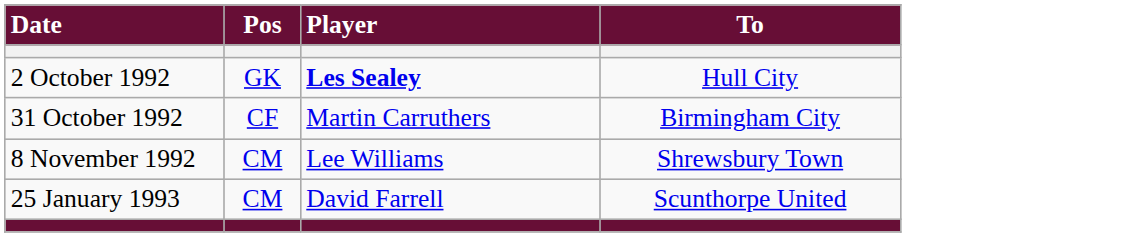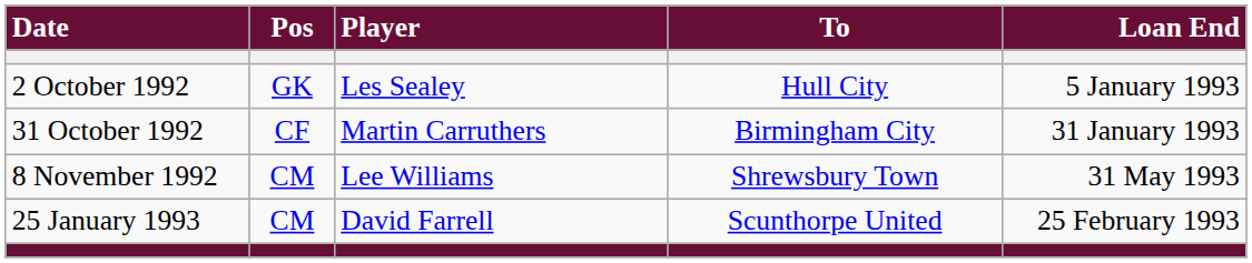 <table class="wikitable">
 <tr>
 <th style="background:#670E36; color:#ffffff; text-align:left; width:130px">Date</th>
 <th style="background:#670E36; color:#ffffff; text-align:center; width:40px">Pos</th>
 <th style="background:#670E36; color:#ffffff; text-align:left; width:180px">Player</th>
 <th style="background:#670E36; color:#ffffff; text-align:center; width:180px">To</th>
+<th style="background:#670E36; color:#ffffff; text-align:right; width:130px">Loan End</th>
 </tr>
 <tr>
+<th></th>
 <th></th>
 <th></th>
 <th></th>
 <th></th>
 </tr>
 <tr>
 <td>2 October 1992</td>
 <td style="text-align:center;"><a href='#'>GK</a></td>
-<td><strong><a href='#'>Les Sealey</a></strong></td>
+<td><a href='#'>Les Sealey</a></td>
 <td style="text-align:center;"><a href='#'>Hull City</a></td>
+<td style="text-align:right;">5 January 1993</td>
 </tr>
 <tr>
 <td>31 October 1992</td>
 <td style="text-align:center;"><a href='#'>CF</a></td>
 <td><a href='#'>Martin Carruthers</a></td>
 <td style="text-align:center;"><a href='#'>Birmingham City</a></td>
+<td style="text-align:right;">31 January 1993</td>
 </tr>
 <tr>
 <td>8 November 1992</td>
 <td style="text-align:center;"><a href='#'>CM</a></td>
 <td><a href='#'>Lee Williams</a></td>
 <td style="text-align:center;"><a href='#'>Shrewsbury Town</a></td>
+<td style="text-align:right;">31 May 1993</td>
 </tr>
 <tr>
 <td>25 January 1993</td>
 <td style="text-align:center;"><a href='#'>CM</a></td>
 <td><a href='#'>David Farrell</a></td>
 <td style="text-align:center;"><a href='#'>Scunthorpe United</a></td>
+<td style="text-align:right;">25 February 1993</td>
 </tr>
 <tr>
 <th style="background:#670E36;"></th>
 <th style="background:#670E36;"></th>
 <th style="background:#670E36;"></th>
 <th style="background:#670E36;"></th>
+<th style="background:#670E36;"></th>
 </tr>
 </table>
